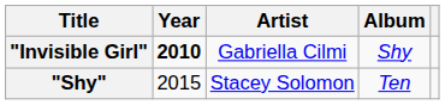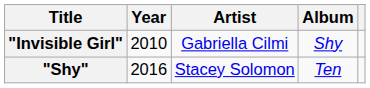 <table class="wikitable plainrowheaders" style="text-align:center;">
 <tr>
 <th scope="col">Title</th>
 <th scope="col">Year</th>
 <th scope="col">Artist</th>
 <th scope="col">Album</th>
 <th scope="col"></th>
 </tr>
 <tr>
 <th scope="row">"Invisible Girl"</th>
-<td><strong>2010</strong></td>
+<td>2010</td>
 <td><a href='#'>Gabriella Cilmi</a></td>
 <td><em><a href='#'>Shy</a></em></td>
 <td></td>
 </tr>
 <tr>
 <th scope="row">"Shy"</th>
-<td>2015</td>
+<td>2016</td>
 <td><a href='#'>Stacey Solomon</a></td>
 <td><em><a href='#'>Ten</a></em></td>
 <td></td>
 </tr>
 </table>
